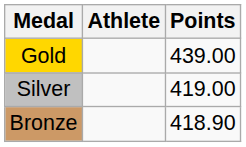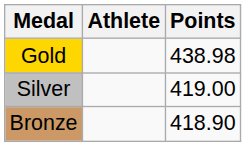 <table class="wikitable">
 <tr>
 <th>Medal</th>
 <th>Athlete</th>
 <th>Points</th>
 </tr>
 <tr>
 <td style="text-align:center;background-color:gold;">Gold</td>
 <td></td>
-<td>439.00</td>
+<td>438.98</td>
 </tr>
 <tr>
 <td style="text-align:center;background-color:silver;">Silver</td>
 <td></td>
 <td>419.00</td>
 </tr>
 <tr>
 <td style="text-align:center;background-color:#CC9966;">Bronze</td>
 <td></td>
 <td>418.90</td>
 </tr>
 </table>
